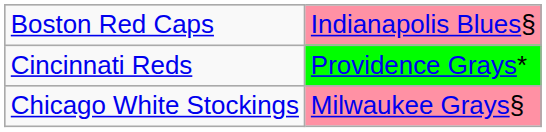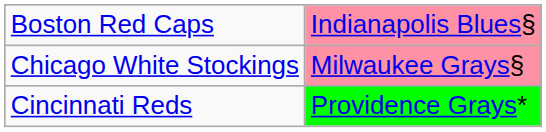 <table class="wikitable" style="font-size:100%;line-height:1.1;">
 <tr>
 <td><a href='#'>Boston Red Caps</a></td>
 <td style="background-color:#FF91A4;"><a href='#'>Indianapolis Blues</a>§</td>
 </tr>
 <tr>
+<td><a href='#'>Chicago White Stockings</a></td>
+<td style="background-color:#FF91A4;"><a href='#'>Milwaukee Grays</a>§</td>
+</tr>
+<tr>
 <td><a href='#'>Cincinnati Reds</a></td>
 <td style="background-color:#00FF00;"><a href='#'>Providence Grays</a>*</td>
 </tr>
-<tr>
-<td><a href='#'>Chicago White Stockings</a></td>
-<td style="background-color:#FF91A4;"><a href='#'>Milwaukee Grays</a>§</td>
-</tr>
 </table>
